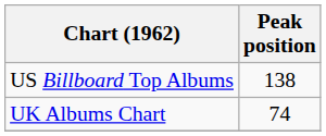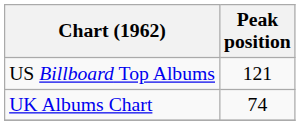 <table class="wikitable">
 <tr>
 <th>Chart (1962)</th>
 <th>Peak<br>position</th>
 </tr>
 <tr>
 <td>US <a href='#'><em>Billboard</em> Top Albums</a></td>
-<td align="center">138</td>
+<td align="center">121</td>
 </tr>
 <tr>
 <td><a href='#'>UK Albums Chart</a></td>
 <td align="center">74</td>
 </tr>
 <tr>
 </tr>
 </table>
